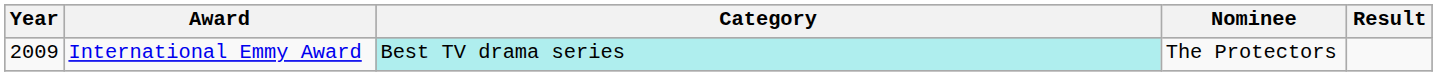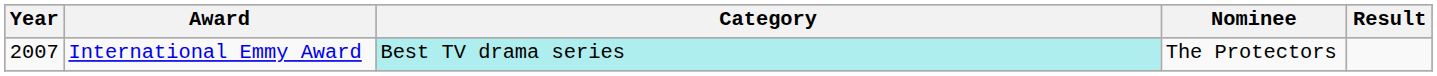 <table class="wikitable" style="font-size: 95%; width: 98%; text-align: left;">
 <tr>
 <th width=3.5%>Year</th>
 <th>Award</th>
 <th width=55%>Category</th>
 <th>Nominee</th>
 <th>Result</th>
 </tr>
 <tr>
-<td>2009</td>
+<td>2007</td>
 <td><a href='#'>International Emmy Award</a></td>
 <td style="background: paleturquoise;">Best TV drama series</td>
 <td>The Protectors</td>
 <td></td>
 </tr>
 </table>
